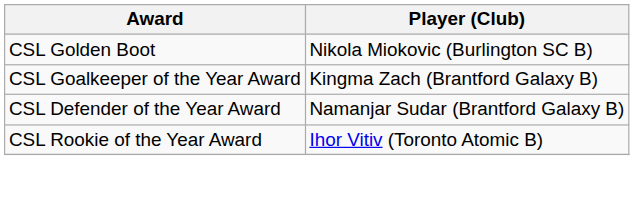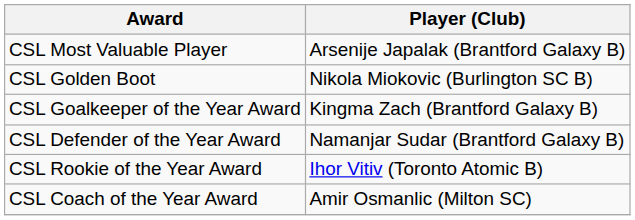 <table class="wikitable">
 <tr style="background:#cccccc;">
 <th>Award</th>
 <th>Player (Club)</th>
+</tr>
+<tr>
+<td>CSL Most Valuable Player</td>
+<td>Arsenije Japalak (Brantford Galaxy B)</td>
 </tr>
 <tr>
 <td>CSL Golden Boot</td>
 <td>Nikola Miokovic (Burlington SC B)</td>
 </tr>
 <tr>
 <td>CSL Goalkeeper of the Year Award</td>
 <td>Kingma Zach (Brantford Galaxy B)</td>
 </tr>
 <tr>
 <td>CSL Defender of the Year Award</td>
 <td>Namanjar Sudar (Brantford Galaxy B)</td>
 </tr>
 <tr>
 <td>CSL Rookie of the Year Award</td>
 <td><a href='#'>Ihor Vitiv</a> (Toronto Atomic B)</td>
 </tr>
 <tr>
+<td>CSL Coach of the Year Award</td>
+<td>Amir Osmanlic  (Milton SC)</td>
+</tr>
+<tr>
 </tr>
 </table>
